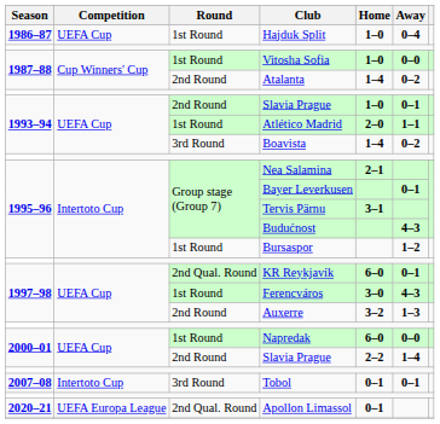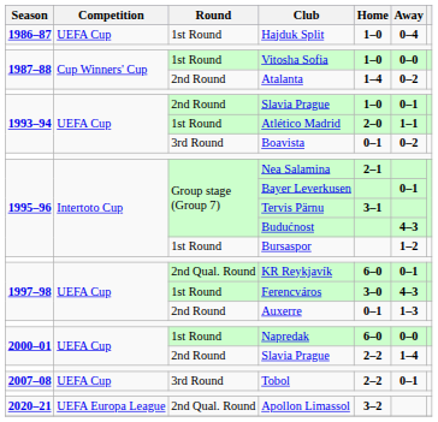 <table class="wikitable" style="text-align: left; font-size:100%">
 <tr bgcolor="#ccccff">
 <th>Season</th>
 <th>Competition</th>
 <th>Round</th>
 <th>Club</th>
 <th>Home</th>
 <th>Away</th>
 <th></th>
 </tr>
 <tr>
 <td><strong><a href='#'>1986–87</a></strong></td>
 <td><a href='#'>UEFA Cup</a></td>
 <td>1st Round</td>
 <td> <a href='#'>Hajduk Split</a></td>
 <td align="center"><strong>1–0</strong></td>
 <td align="center"><strong>0–4</strong></td>
 <td align="center"></td>
 </tr>
 <tr>
 <td colspan=1 style="text-align: center;" bgcolor=white></td>
 </tr>
 <tr>
 <td rowspan=2><strong><a href='#'>1987–88</a></strong></td>
 <td rowspan=2><a href='#'>Cup Winners' Cup</a></td>
 <td style="background-color:#CFC">1st Round</td>
 <td style="background-color:#CFC"> <a href='#'>Vitosha Sofia</a></td>
 <td style="background-color:#CFC" align="center"><strong>1–0</strong></td>
 <td style="background-color:#CFC" align="center"><strong>0–0</strong></td>
 <td style="background-color:#CFC" align="center"></td>
 </tr>
 <tr>
 <td>2nd Round</td>
 <td> <a href='#'>Atalanta</a></td>
 <td align="center"><strong>1–4</strong></td>
 <td align="center"><strong>0–2</strong></td>
 <td align="center"></td>
 </tr>
 <tr>
 <td colspan=1 style="text-align: center;" bgcolor=white></td>
 </tr>
 <tr>
 <td rowspan=3><strong><a href='#'>1993–94</a></strong></td>
 <td rowspan=3><a href='#'>UEFA Cup</a></td>
 <td style="background-color:#CFC">2nd Round</td>
 <td style="background-color:#CFC"> <a href='#'>Slavia Prague</a></td>
 <td style="background-color:#CFC" align="center"><strong>1–0</strong></td>
 <td style="background-color:#CFC" align="center"><strong>0–1</strong></td>
 <td style="background-color:#CFC" align="center"></td>
 </tr>
 <tr>
 <td style="background-color:#CFC">1st Round</td>
 <td style="background-color:#CFC"> <a href='#'>Atlético Madrid</a></td>
 <td style="background-color:#CFC" align="center"><strong>2–0</strong></td>
 <td style="background-color:#CFC" align="center"><strong>1–1</strong></td>
 <td style="background-color:#CFC" align="center"></td>
 </tr>
 <tr>
 <td>3rd Round</td>
 <td> <a href='#'>Boavista</a></td>
-<td align="center"><strong>1–4</strong></td>
+<td align="center"><strong>0–1</strong></td>
 <td align="center"><strong>0–2</strong></td>
 <td align="center"></td>
 </tr>
 <tr>
 <td colspan=1 style="text-align: center;" bgcolor=white></td>
 </tr>
 <tr>
 <td rowspan=5><strong><a href='#'>1995–96</a></strong></td>
 <td rowspan=5><a href='#'>Intertoto Cup</a></td>
 <td style="background-color:#CFC" rowspan=4>Group stage <br>(Group 7)</td>
 <td style="background-color:#CFC"> <a href='#'>Nea Salamina</a></td>
 <td style="background-color:#CFC" align="center"><strong>2–1</strong></td>
 <td style="background-color:#CFC"></td>
 <td style="background-color:#CFC" rowspan=4 align="center"></td>
 </tr>
 <tr>
 <td style="background-color:#CFC"> <a href='#'>Bayer Leverkusen</a></td>
 <td style="background-color:#CFC"></td>
 <td style="background-color:#CFC" align="center"><strong>0–1</strong></td>
 </tr>
 <tr>
 <td style="background-color:#CFC"> <a href='#'>Tervis Pärnu</a></td>
 <td style="background-color:#CFC" align="center"><strong>3–1</strong></td>
 <td style="background-color:#CFC"></td>
 </tr>
 <tr>
 <td style="background-color:#CFC"> <a href='#'>Budućnost</a></td>
 <td style="background-color:#CFC"></td>
 <td style="background-color:#CFC" align="center"><strong>4–3</strong></td>
 </tr>
 <tr>
 <td>1st Round</td>
 <td> <a href='#'>Bursaspor</a></td>
 <td></td>
 <td align="center"><strong>1–2</strong></td>
 <td></td>
 </tr>
 <tr>
 <td colspan=1 style="text-align: center;" bgcolor=white></td>
 </tr>
 <tr>
 <td rowspan=3><strong><a href='#'>1997–98</a></strong></td>
 <td rowspan=3><a href='#'>UEFA Cup</a></td>
 <td style="background-color:#CFC">2nd Qual. Round</td>
 <td style="background-color:#CFC"> <a href='#'>KR Reykjavík</a></td>
 <td style="background-color:#CFC" align="center"><strong>6–0</strong></td>
 <td style="background-color:#CFC" align="center"><strong>0–1</strong></td>
 <td style="background-color:#CFC" align="center"></td>
 </tr>
 <tr>
 <td style="background-color:#CFC">1st Round</td>
 <td style="background-color:#CFC"> <a href='#'>Ferencváros</a></td>
 <td style="background-color:#CFC" align="center"><strong>3–0</strong></td>
 <td style="background-color:#CFC" align="center"><strong>4–3</strong></td>
 <td style="background-color:#CFC" align="center"></td>
 </tr>
 <tr>
 <td>2nd Round</td>
 <td> <a href='#'>Auxerre</a></td>
-<td align="center"><strong>3–2</strong></td>
+<td align="center"><strong>0–1</strong></td>
 <td align="center"><strong>1–3</strong></td>
 <td align="center"></td>
 </tr>
 <tr>
 <td colspan=1 style="text-align: center;" bgcolor=white></td>
 </tr>
 <tr>
 <td rowspan=2><strong><a href='#'>2000–01</a></strong></td>
 <td rowspan=2><a href='#'>UEFA Cup</a></td>
 <td style="background-color:#CFC">1st Round</td>
 <td style="background-color:#CFC"> <a href='#'>Napredak</a></td>
 <td style="background-color:#CFC" align="center"><strong>6–0</strong></td>
 <td style="background-color:#CFC" align="center"><strong>0–0</strong></td>
 <td style="background-color:#CFC" align="center"></td>
 </tr>
 <tr>
 <td>2nd Round</td>
 <td> <a href='#'>Slavia Prague</a></td>
 <td align="center"><strong>2–2</strong></td>
 <td align="center"><strong>1–4</strong></td>
 <td></td>
 </tr>
 <tr>
 <td colspan=1 style="text-align: center;" bgcolor=white></td>
 </tr>
 <tr>
 <td><strong><a href='#'>2007–08</a></strong></td>
-<td><a href='#'>Intertoto Cup</a></td>
+<td><a href='#'>UEFA Cup</a></td>
 <td>3rd Round</td>
 <td> <a href='#'>Tobol</a></td>
-<td align="center"><strong>0–1</strong></td>
+<td align="center"><strong>2–2</strong></td>
 <td align="center"><strong>0–1</strong></td>
 <td></td>
 </tr>
 <tr>
 <td colspan=1 style="text-align: center;" bgcolor=white></td>
 </tr>
 <tr>
 <td><strong><a href='#'>2020–21</a></strong></td>
 <td><a href='#'>UEFA Europa League</a></td>
 <td>2nd Qual. Round</td>
 <td> <a href='#'>Apollon Limassol</a></td>
-<td align="center"><strong>0–1</strong></td>
+<td align="center"><strong>3–2</strong></td>
 <td></td>
 <td></td>
 </tr>
 <tr>
 </tr>
 </table>
